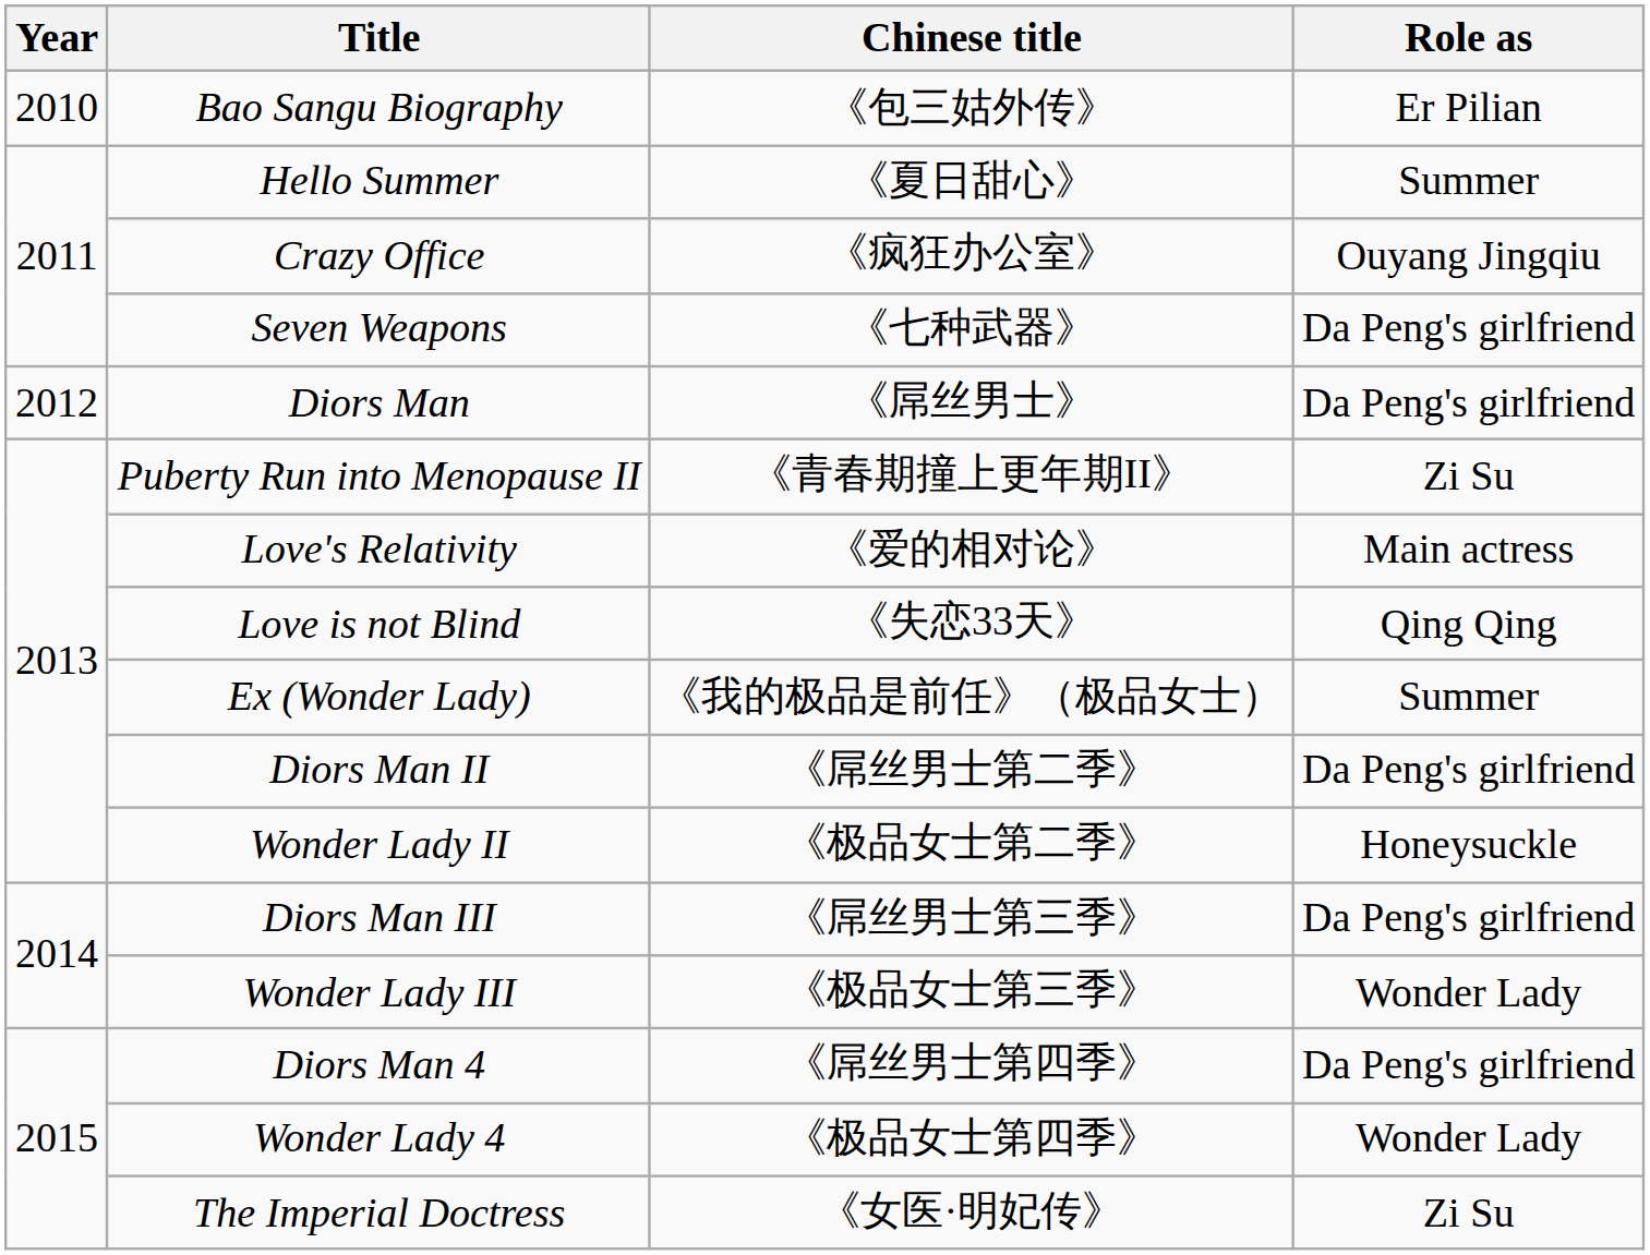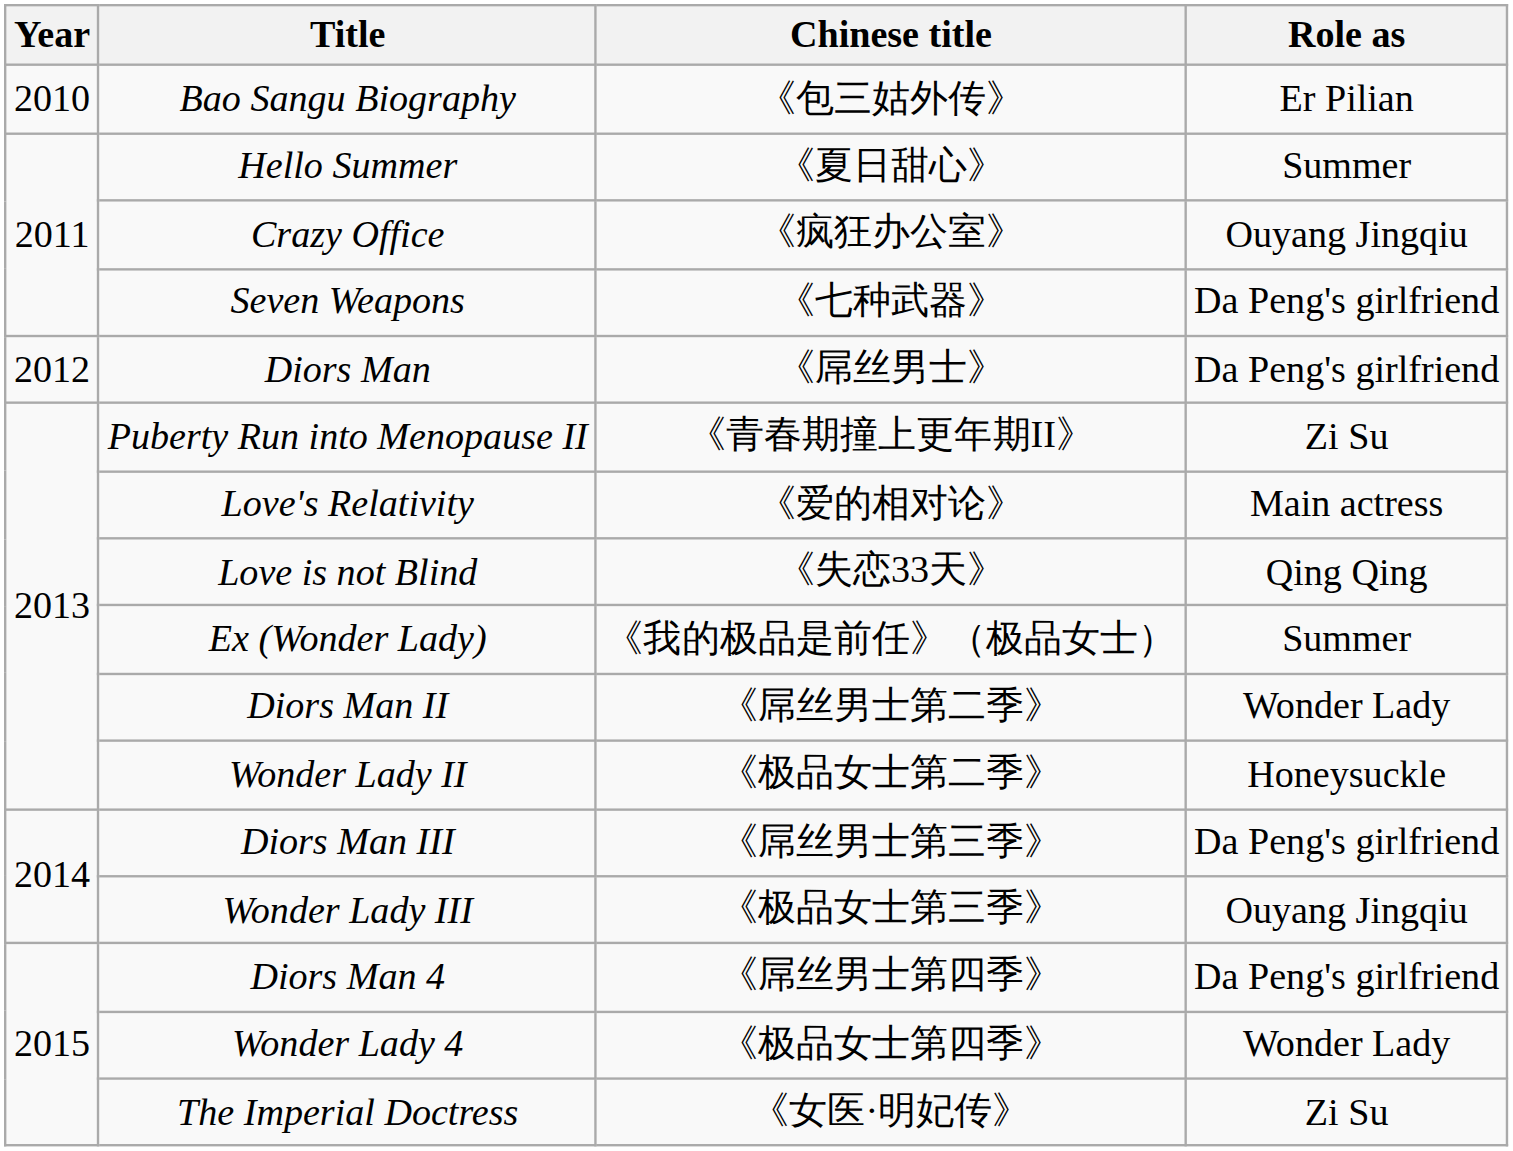 <table class="wikitable" style="text-align:center">
 <tr>
 <th>Year</th>
 <th>Title</th>
 <th>Chinese title</th>
 <th>Role as</th>
 </tr>
 <tr>
 <td>2010</td>
 <td><em>Bao Sangu Biography</em></td>
 <td>《包三姑外传》</td>
 <td>Er Pilian</td>
 </tr>
 <tr>
 <td rowspan=3>2011</td>
 <td><em>Hello Summer</em></td>
 <td>《夏日甜心》</td>
 <td>Summer</td>
 </tr>
 <tr>
 <td><em>Crazy Office</em></td>
 <td>《疯狂办公室》</td>
 <td>Ouyang Jingqiu</td>
 </tr>
 <tr>
 <td><em>Seven Weapons</em></td>
 <td>《七种武器》</td>
 <td>Da Peng's girlfriend</td>
 </tr>
 <tr>
 <td>2012</td>
 <td><em>Diors Man</em></td>
 <td>《屌丝男士》</td>
 <td>Da Peng's girlfriend</td>
 </tr>
 <tr>
 <td rowspan=6>2013</td>
 <td><em>Puberty Run into Menopause II</em></td>
 <td>《青春期撞上更年期II》</td>
 <td>Zi Su</td>
 </tr>
 <tr>
 <td><em>Love's Relativity</em></td>
 <td>《爱的相对论》</td>
 <td>Main actress</td>
 </tr>
 <tr>
 <td><em>Love is not Blind</em></td>
 <td>《失恋33天》</td>
 <td>Qing Qing</td>
 </tr>
 <tr>
 <td><em>Ex (Wonder Lady)</em></td>
 <td>《我的极品是前任》（极品女士）</td>
 <td>Summer</td>
 </tr>
 <tr>
 <td><em>Diors Man II</em></td>
 <td>《屌丝男士第二季》</td>
-<td>Da Peng's girlfriend</td>
+<td>Wonder Lady</td>
 </tr>
 <tr>
 <td><em>Wonder Lady II</em></td>
 <td>《极品女士第二季》</td>
 <td>Honeysuckle</td>
 </tr>
 <tr>
 <td rowspan=2>2014</td>
 <td><em>Diors Man III</em></td>
 <td>《屌丝男士第三季》</td>
 <td>Da Peng's girlfriend</td>
 </tr>
 <tr>
 <td><em>Wonder Lady III</em></td>
 <td>《极品女士第三季》</td>
-<td>Wonder Lady</td>
+<td>Ouyang Jingqiu</td>
 </tr>
 <tr>
 <td rowspan=3>2015</td>
 <td><em>Diors Man 4</em></td>
 <td>《屌丝男士第四季》</td>
 <td>Da Peng's girlfriend</td>
 </tr>
 <tr>
 <td><em>Wonder Lady 4</em></td>
 <td>《极品女士第四季》</td>
 <td>Wonder Lady</td>
 </tr>
 <tr>
 <td><em>The Imperial Doctress</em></td>
 <td>《女医·明妃传》</td>
 <td>Zi Su</td>
 </tr>
 </table>
